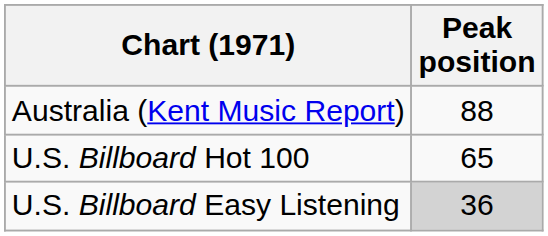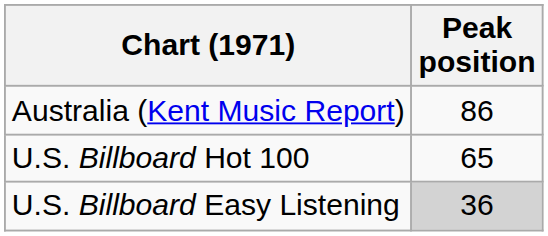 <table class="wikitable">
 <tr>
 <th align="left">Chart (1971)</th>
 <th align="center">Peak<br>position</th>
 </tr>
 <tr>
 <td>Australia (<a href='#'>Kent Music Report</a>)</td>
-<td style="text-align:center;">88</td>
+<td style="text-align:center;">86</td>
 </tr>
 <tr>
 <td>U.S. <em>Billboard</em> Hot 100</td>
 <td align=center>65</td>
 </tr>
 <tr>
 <td>U.S. <em>Billboard</em> Easy Listening</td>
 <td align=center style="background: lightgrey;">36</td>
 </tr>
 </table>
